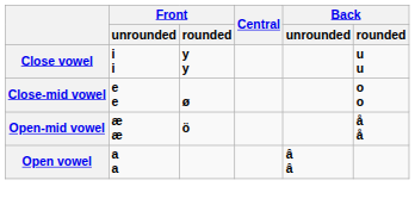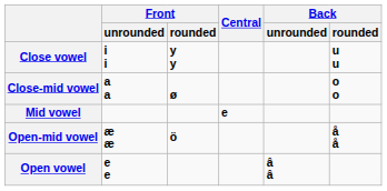 <table class="wikitable">
 <tr>
 <th rowspan=2></th>
 <th colspan=2><a href='#'>Front</a></th>
 <th rowspan=2><a href='#'>Central</a></th>
 <th colspan=2><a href='#'>Back</a></th>
 </tr>
 <tr>
 <th>unrounded</th>
 <th>rounded</th>
 <th>unrounded</th>
 <th>rounded</th>
 </tr>
 <tr>
 <th><a href='#'>Close vowel</a></th>
 <td><strong>i</strong> <br><strong>i</strong> </td>
 <td><strong>y</strong> <br><strong>y</strong> </td>
 <td></td>
 <td></td>
 <td><strong>u</strong> <br><strong>u</strong> </td>
 </tr>
 <tr>
 <th><a href='#'>Close-mid vowel</a></th>
-<td><strong>e</strong> <br><strong>e</strong> </td>
+<td><strong>a</strong> <br><strong>a</strong> </td>
 <td><br><strong>ø</strong> </td>
 <td></td>
 <td></td>
 <td><strong>o</strong> <br><strong>o</strong> </td>
+</tr>
+<tr>
+<th><a href='#'>Mid vowel</a></th>
+<td></td>
+<td></td>
+<td><strong>e</strong> </td>
+<td></td>
+<td></td>
 </tr>
 <tr>
 <th><a href='#'>Open-mid vowel</a></th>
 <td><strong>æ</strong> <br><strong>æ</strong> </td>
 <td><strong>ö</strong> <br></td>
 <td></td>
 <td></td>
 <td><strong>å</strong> <br><strong>å</strong> </td>
 </tr>
 <tr>
 <th><a href='#'>Open vowel</a></th>
-<td><strong>a</strong> <br><strong>a</strong> </td>
+<td><strong>e</strong> <br><strong>e</strong> </td>
 <td></td>
 <td></td>
 <td><strong>â</strong> <br><strong>â</strong> </td>
 <td></td>
 </tr>
 </table>
